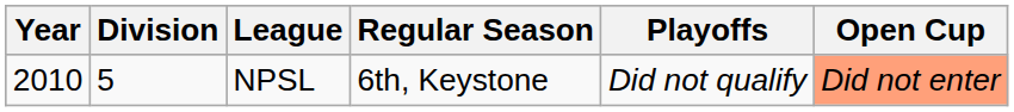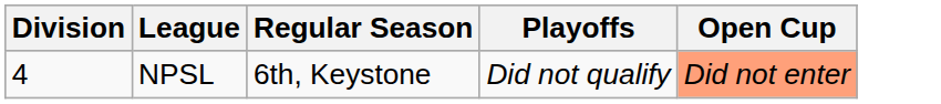 <table class="wikitable">
 <tr>
-<th>Year</th>
 <th>Division</th>
 <th>League</th>
 <th>Regular Season</th>
 <th>Playoffs</th>
 <th>Open Cup</th>
 </tr>
 <tr>
-<td>2010</td>
-<td>5</td>
+<td>4</td>
 <td>NPSL</td>
 <td>6th, Keystone</td>
 <td><em>Did not qualify</em></td>
 <td style="background: lightsalmon;"><em>Did not enter</em></td>
 </tr>
 </table>
